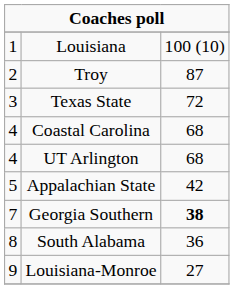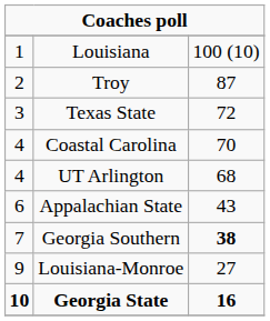 <table class="wikitable">
 <tr align="center">
 <td align="center" Colspan="3"><strong>Coaches poll</strong></td>
 </tr>
 <tr align="center">
 </tr>
 <tr align="center">
 <td>1</td>
 <td>Louisiana</td>
 <td>100 (10)</td>
 </tr>
 <tr align="center">
 <td>2</td>
 <td>Troy</td>
 <td>87</td>
 </tr>
 <tr align="center">
 <td>3</td>
 <td>Texas State</td>
 <td>72</td>
 </tr>
 <tr align="center">
 <td>4</td>
 <td>Coastal Carolina</td>
-<td>68</td>
+<td>70</td>
 </tr>
 <tr align="center">
 <td>4</td>
 <td>UT Arlington</td>
 <td>68</td>
 </tr>
 <tr align="center">
-<td>5</td>
+<td>6</td>
 <td>Appalachian State</td>
-<td>42</td>
+<td>43</td>
 </tr>
 <tr align="center">
 <td>7</td>
 <td>Georgia Southern</td>
 <td><strong>38</strong></td>
 </tr>
 <tr align="center">
-<td>8</td>
-<td>South Alabama</td>
-<td>36</td>
-</tr>
-<tr align="center">
 <td>9</td>
 <td>Louisiana-Monroe</td>
 <td>27</td>
 </tr>
 <tr align="center">
+<td><strong>10</strong></td>
+<td><strong>Georgia State</strong></td>
+<td><strong>16</strong></td>
+</tr>
+<tr align="center">
 </tr>
 </table>
